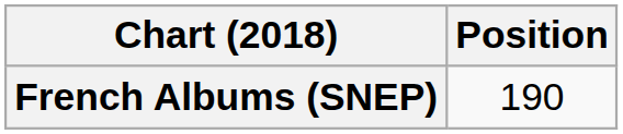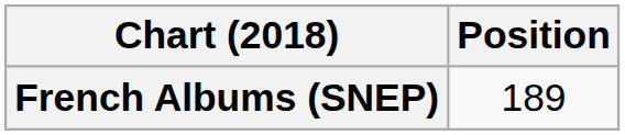 <table class="wikitable plainrowheaders" style="text-align:center">
 <tr>
 <th scope="col">Chart (2018)</th>
 <th scope="col">Position</th>
 </tr>
 <tr>
 <th scope="row">French Albums (SNEP)</th>
-<td>190</td>
+<td>189</td>
 </tr>
 </table>
